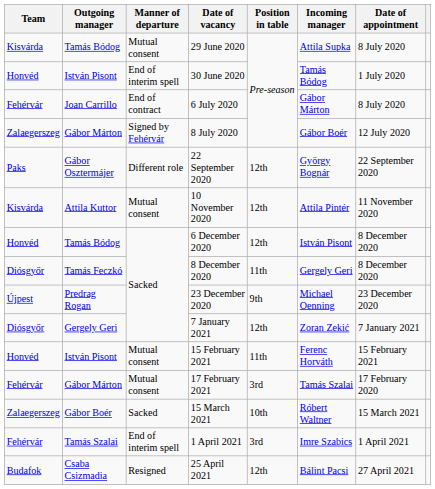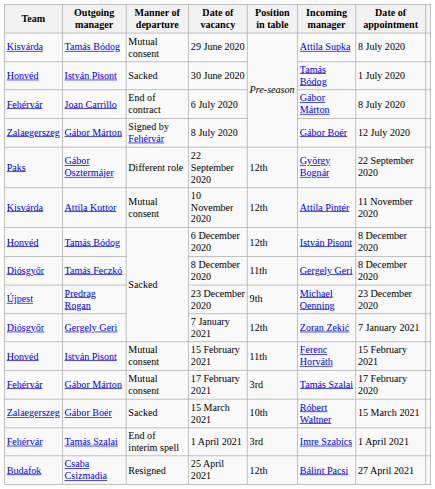 <table class="wikitable" style="font-size: 90%">
 <tr>
 <th>Team</th>
 <th>Outgoing manager</th>
 <th>Manner of departure</th>
 <th>Date of vacancy</th>
 <th>Position in table</th>
 <th>Incoming manager</th>
 <th>Date of appointment</th>
 <th></th>
 </tr>
 <tr>
 <td><a href='#'>Kisvárda</a></td>
 <td> <a href='#'>Tamás Bódog</a></td>
 <td>Mutual consent</td>
 <td>29 June 2020</td>
 <td rowspan="4"><em>Pre-season</em></td>
 <td> <a href='#'>Attila Supka</a></td>
 <td>8 July 2020</td>
 <td></td>
 </tr>
 <tr>
 <td><a href='#'>Honvéd</a></td>
 <td> <a href='#'>István Pisont</a> </td>
-<td>End of interim spell</td>
+<td>Sacked</td>
 <td>30 June 2020</td>
 <td> <a href='#'>Tamás Bódog</a></td>
 <td>1 July 2020</td>
 <td></td>
 </tr>
 <tr>
 <td><a href='#'>Fehérvár</a></td>
 <td> <a href='#'>Joan Carrillo</a></td>
 <td>End of contract</td>
 <td>6 July 2020</td>
 <td> <a href='#'>Gábor Márton</a></td>
 <td>8 July 2020</td>
 <td></td>
 </tr>
 <tr>
 <td><a href='#'>Zalaegerszeg</a></td>
 <td> <a href='#'>Gábor Márton</a></td>
 <td>Signed by <a href='#'>Fehérvár</a></td>
 <td>8 July 2020</td>
 <td> <a href='#'>Gábor Boér</a></td>
 <td>12 July 2020</td>
 <td></td>
 </tr>
 <tr>
 <td><a href='#'>Paks</a></td>
 <td> <a href='#'>Gábor Osztermájer</a></td>
 <td>Different role</td>
 <td>22 September 2020</td>
 <td>12th</td>
 <td> <a href='#'>György Bognár</a></td>
 <td>22 September 2020</td>
 <td></td>
 </tr>
 <tr>
 <td><a href='#'>Kisvárda</a></td>
 <td> <a href='#'>Attila Kuttor</a></td>
 <td>Mutual consent</td>
 <td>10 November 2020</td>
 <td>12th</td>
 <td> <a href='#'>Attila Pintér</a></td>
 <td>11 November 2020</td>
 <td></td>
 </tr>
 <tr>
 <td><a href='#'>Honvéd</a></td>
 <td> <a href='#'>Tamás Bódog</a></td>
 <td rowspan="4">Sacked</td>
 <td>6 December 2020</td>
 <td>12th</td>
 <td> <a href='#'>István Pisont</a></td>
 <td>8 December 2020</td>
 <td></td>
 </tr>
 <tr>
 <td><a href='#'>Diósgyőr</a></td>
 <td> <a href='#'>Tamás Feczkó</a></td>
 <td>8 December 2020</td>
 <td>11th</td>
 <td> <a href='#'>Gergely Geri</a></td>
 <td>8 December 2020</td>
 <td></td>
 </tr>
 <tr>
 <td><a href='#'>Újpest</a></td>
 <td> <a href='#'>Predrag Rogan</a></td>
 <td>23 December 2020</td>
 <td>9th</td>
 <td> <a href='#'>Michael Oenning</a></td>
 <td>23 December 2020</td>
 <td></td>
 </tr>
 <tr>
 <td><a href='#'>Diósgyőr</a></td>
 <td> <a href='#'>Gergely Geri</a></td>
 <td>7 January 2021</td>
 <td>12th</td>
 <td> <a href='#'>Zoran Zekić</a></td>
 <td>7 January 2021</td>
 <td></td>
 </tr>
 <tr>
 <td><a href='#'>Honvéd</a></td>
 <td> <a href='#'>István Pisont</a></td>
 <td>Mutual consent</td>
 <td>15 February 2021</td>
 <td>11th</td>
 <td> <a href='#'>Ferenc Horváth</a></td>
 <td>15 February 2021</td>
 <td></td>
 </tr>
 <tr>
 <td><a href='#'>Fehérvár</a></td>
 <td> <a href='#'>Gábor Márton</a></td>
 <td>Mutual consent</td>
 <td>17 February 2021</td>
 <td>3rd</td>
 <td> <a href='#'>Tamás Szalai</a> </td>
 <td>17 February 2020</td>
 <td></td>
 </tr>
 <tr>
 <td><a href='#'>Zalaegerszeg</a></td>
 <td> <a href='#'>Gábor Boér</a></td>
 <td>Sacked</td>
 <td>15 March 2021</td>
 <td>10th</td>
 <td> <a href='#'>Róbert Waltner</a></td>
 <td>15 March 2021</td>
 <td></td>
 </tr>
 <tr>
 <td><a href='#'>Fehérvár</a></td>
 <td> <a href='#'>Tamás Szalai</a> </td>
 <td>End of interim spell</td>
 <td>1 April 2021</td>
 <td>3rd</td>
 <td> <a href='#'>Imre Szabics</a></td>
 <td>1 April 2021</td>
 <td></td>
 </tr>
 <tr>
 <td><a href='#'>Budafok</a></td>
 <td> <a href='#'>Csaba Csizmadia</a></td>
 <td>Resigned</td>
 <td>25 April 2021</td>
 <td>12th</td>
 <td> <a href='#'>Bálint Pacsi</a> </td>
 <td>27 April 2021</td>
 <td></td>
 </tr>
 </table>
